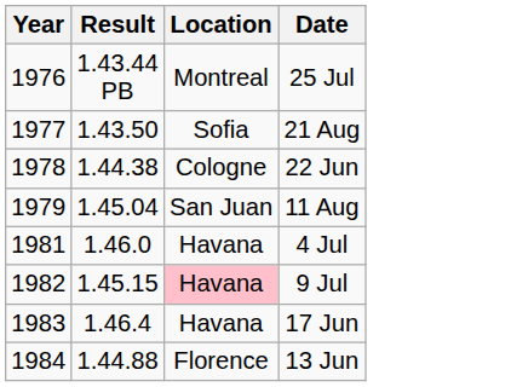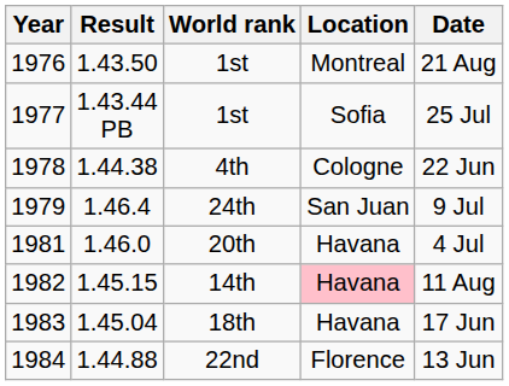 <table class=wikitable>
 <tr>
 <th>Year</th>
 <th>Result</th>
+<th>World rank</th>
 <th>Location</th>
 <th>Date</th>
 </tr>
 <tr>
 <td>1976</td>
-<td style="text-align:center;">1.43.44<br>PB</td>
+<td style="text-align:center;">1.43.50</td>
+<td style="text-align:center;">1st</td>
 <td style="text-align:center;">Montreal</td>
-<td style="text-align:center;">25 Jul</td>
+<td style="text-align:center;">21 Aug</td>
 </tr>
 <tr>
 <td>1977</td>
-<td style="text-align:center;">1.43.50</td>
+<td style="text-align:center;">1.43.44<br>PB</td>
+<td style="text-align:center;">1st</td>
 <td style="text-align:center;">Sofia</td>
-<td style="text-align:center;">21 Aug</td>
+<td style="text-align:center;">25 Jul</td>
 </tr>
 <tr>
 <td>1978</td>
 <td style="text-align:center;">1.44.38</td>
+<td style="text-align:center;">4th</td>
 <td style="text-align:center;">Cologne</td>
 <td style="text-align:center;">22 Jun</td>
 </tr>
 <tr>
 <td>1979</td>
-<td style="text-align:center;">1.45.04</td>
+<td style="text-align:center;">1.46.4</td>
+<td style="text-align:center;">24th</td>
 <td style="text-align:center;">San Juan</td>
-<td style="text-align:center;">11 Aug</td>
+<td style="text-align:center;">9 Jul</td>
 </tr>
 <tr>
 <td>1981</td>
 <td style="text-align:center;">1.46.0</td>
+<td style="text-align:center;">20th</td>
 <td style="text-align:center;">Havana</td>
 <td style="text-align:center;">4 Jul</td>
 </tr>
 <tr>
 <td>1982</td>
 <td style="text-align:center;">1.45.15</td>
+<td style="text-align:center;">14th</td>
 <td style="background: pink; text-align:center;">Havana</td>
-<td style="text-align:center;">9 Jul</td>
+<td style="text-align:center;">11 Aug</td>
 </tr>
 <tr>
 <td>1983</td>
-<td style="text-align:center;">1.46.4</td>
+<td style="text-align:center;">1.45.04</td>
+<td style="text-align:center;">18th</td>
 <td style="text-align:center;">Havana</td>
 <td style="text-align:center;">17 Jun</td>
 </tr>
 <tr>
 <td>1984</td>
 <td style="text-align:center;">1.44.88</td>
+<td style="text-align:center;">22nd</td>
 <td style="text-align:center;">Florence</td>
 <td style="text-align:center;">13 Jun</td>
 </tr>
 </table>
